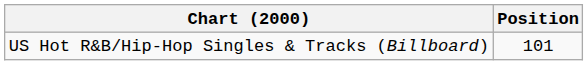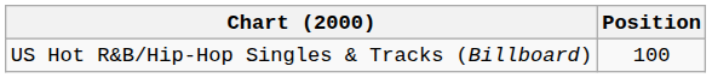 <table Class = "wikitable sortable">
 <tr>
 <th>Chart (2000)</th>
 <th>Position</th>
 </tr>
 <tr>
 <td>US Hot R&B/Hip-Hop Singles & Tracks (<em>Billboard</em>)</td>
-<td align=center>101</td>
+<td align=center>100</td>
 </tr>
 </table>
